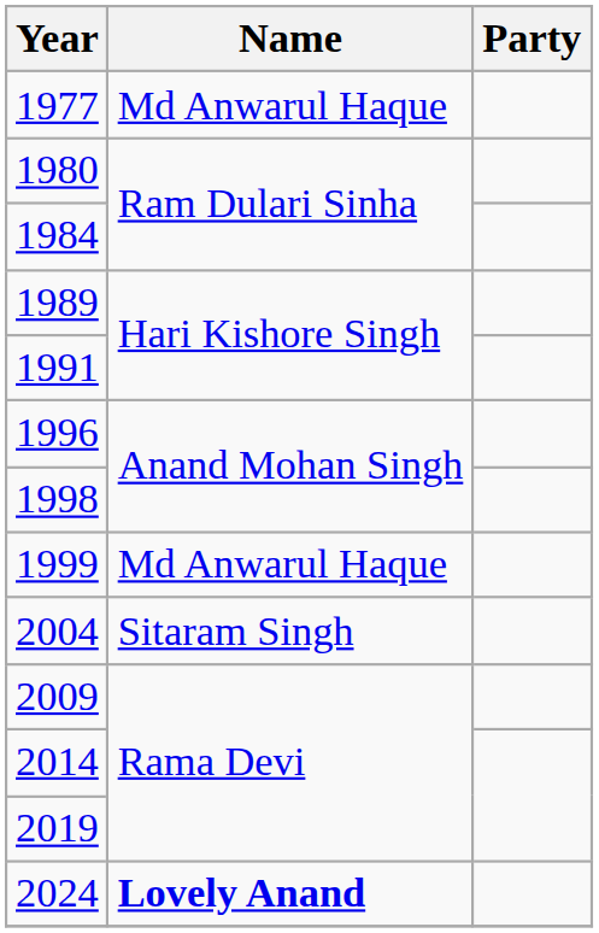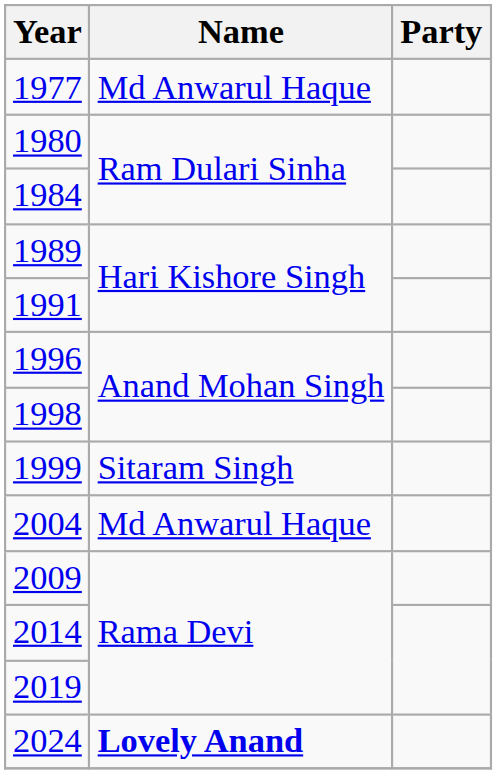 <table class="wikitable">
 <tr>
 <th>Year</th>
 <th>Name</th>
 <th colspan="2">Party</th>
 </tr>
 <tr>
 <td><a href='#'>1977</a></td>
 <td><a href='#'>Md Anwarul Haque</a></td>
 <td></td>
 </tr>
 <tr>
 <td><a href='#'>1980</a></td>
 <td rowspan="2"><a href='#'>Ram Dulari Sinha</a></td>
 <td></td>
 </tr>
 <tr>
 <td><a href='#'>1984</a></td>
 </tr>
 <tr>
 <td><a href='#'>1989</a></td>
 <td rowspan="2"><a href='#'>Hari Kishore Singh</a></td>
 <td></td>
 </tr>
 <tr>
 <td><a href='#'>1991</a></td>
 <td></td>
 </tr>
 <tr>
 <td><a href='#'>1996</a></td>
 <td rowspan="2"><a href='#'>Anand Mohan Singh</a></td>
 <td></td>
 </tr>
 <tr>
 <td><a href='#'>1998</a></td>
 <td></td>
 </tr>
 <tr>
 <td><a href='#'>1999</a></td>
-<td><a href='#'>Md Anwarul Haque</a></td>
+<td><a href='#'>Sitaram Singh</a></td>
 <td></td>
 </tr>
 <tr>
 <td><a href='#'>2004</a></td>
-<td><a href='#'>Sitaram Singh</a></td>
+<td><a href='#'>Md Anwarul Haque</a></td>
 </tr>
 <tr>
 <td><a href='#'>2009</a></td>
 <td rowspan="3"><a href='#'>Rama Devi</a></td>
 <td></td>
 </tr>
 <tr>
 <td><a href='#'>2014</a></td>
 </tr>
 <tr>
 <td><a href='#'>2019</a></td>
 </tr>
 <tr>
 <td><a href='#'>2024</a></td>
 <td><strong><a href='#'>Lovely Anand</a></strong></td>
 <td></td>
 </tr>
 <tr>
 </tr>
 </table>
